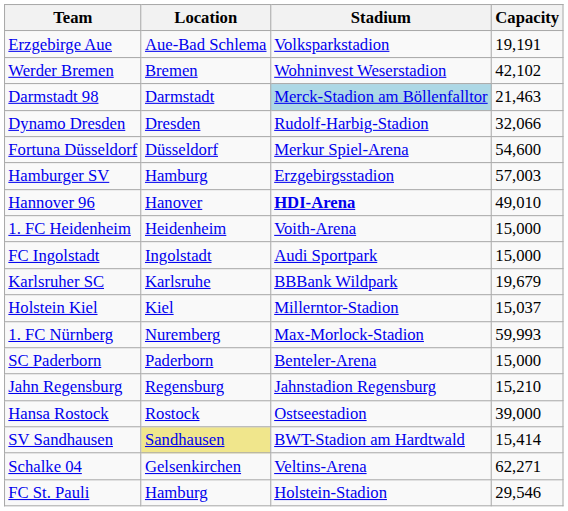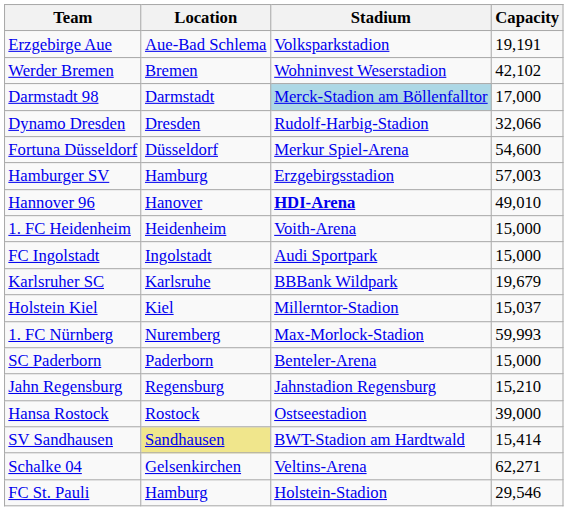 <table class="wikitable sortable" style="text-align:left;">
 <tr>
 <th>Team</th>
 <th>Location</th>
 <th>Stadium</th>
 <th>Capacity</th>
 </tr>
 <tr>
 <td data-sort-value="Aue"><a href='#'>Erzgebirge Aue</a></td>
 <td><a href='#'>Aue-Bad Schlema</a></td>
 <td><a href='#'>Volksparkstadion</a></td>
 <td>19,191</td>
 </tr>
 <tr>
 <td data-sort-value="Bremen"><a href='#'>Werder Bremen</a></td>
 <td><a href='#'>Bremen</a></td>
 <td><a href='#'>Wohninvest Weserstadion</a></td>
 <td>42,102</td>
 </tr>
 <tr>
 <td data-sort-value="Darmstadt"><a href='#'>Darmstadt 98</a></td>
 <td><a href='#'>Darmstadt</a></td>
 <td style="background: lightblue;"><a href='#'>Merck-Stadion am Böllenfalltor</a></td>
-<td>21,463</td>
+<td>17,000</td>
 </tr>
 <tr>
 <td data-sort-value="Dresden"><a href='#'>Dynamo Dresden</a></td>
 <td><a href='#'>Dresden</a></td>
 <td><a href='#'>Rudolf-Harbig-Stadion</a></td>
 <td>32,066</td>
 </tr>
 <tr>
 <td data-sort-value="Dusseldorf"><a href='#'>Fortuna Düsseldorf</a></td>
 <td><a href='#'>Düsseldorf</a></td>
 <td><a href='#'>Merkur Spiel-Arena</a></td>
 <td>54,600</td>
 </tr>
 <tr>
 <td data-sort-value="Hamburg"><a href='#'>Hamburger SV</a></td>
 <td><a href='#'>Hamburg</a></td>
 <td><a href='#'>Erzgebirgsstadion</a></td>
 <td>57,003</td>
 </tr>
 <tr>
 <td data-sort-value="Hannover"><a href='#'>Hannover 96</a></td>
 <td><a href='#'>Hanover</a></td>
 <td><strong><a href='#'>HDI-Arena</a></strong></td>
 <td>49,010</td>
 </tr>
 <tr>
 <td data-sort-value="Heidenheim"><a href='#'>1. FC Heidenheim</a></td>
 <td><a href='#'>Heidenheim</a></td>
 <td><a href='#'>Voith-Arena</a></td>
 <td>15,000</td>
 </tr>
 <tr>
 <td data-sort-value="Ingolstadt"><a href='#'>FC Ingolstadt</a></td>
 <td><a href='#'>Ingolstadt</a></td>
 <td><a href='#'>Audi Sportpark</a></td>
 <td>15,000</td>
 </tr>
 <tr>
 <td data-sort-value="Karlsruhe"><a href='#'>Karlsruher SC</a></td>
 <td><a href='#'>Karlsruhe</a></td>
 <td><a href='#'>BBBank Wildpark</a></td>
 <td>19,679</td>
 </tr>
 <tr>
 <td data-sort-value="Kiel"><a href='#'>Holstein Kiel</a></td>
 <td><a href='#'>Kiel</a></td>
 <td><a href='#'>Millerntor-Stadion</a></td>
 <td>15,037</td>
 </tr>
 <tr>
 <td data-sort-value="Nurnberg"><a href='#'>1. FC Nürnberg</a></td>
 <td><a href='#'>Nuremberg</a></td>
 <td><a href='#'>Max-Morlock-Stadion</a></td>
 <td>59,993</td>
 </tr>
 <tr>
 <td data-sort-value="Paderborn"><a href='#'>SC Paderborn</a></td>
 <td><a href='#'>Paderborn</a></td>
 <td><a href='#'>Benteler-Arena</a></td>
 <td>15,000</td>
 </tr>
 <tr>
 <td data-sort-value="Regensburg"><a href='#'>Jahn Regensburg</a></td>
 <td><a href='#'>Regensburg</a></td>
 <td><a href='#'>Jahnstadion Regensburg</a></td>
 <td>15,210</td>
 </tr>
 <tr>
 <td data-sort-value="Rostock"><a href='#'>Hansa Rostock</a></td>
 <td><a href='#'>Rostock</a></td>
 <td><a href='#'>Ostseestadion</a></td>
 <td>39,000</td>
 </tr>
 <tr>
 <td data-sort-value="Sandhausen"><a href='#'>SV Sandhausen</a></td>
 <td style="background: khaki;"><a href='#'>Sandhausen</a></td>
 <td><a href='#'>BWT-Stadion am Hardtwald</a></td>
 <td>15,414</td>
 </tr>
 <tr>
 <td data-sort-value="Schalke"><a href='#'>Schalke 04</a></td>
 <td><a href='#'>Gelsenkirchen</a></td>
 <td><a href='#'>Veltins-Arena</a></td>
 <td>62,271</td>
 </tr>
 <tr>
 <td data-sort-value="St Pauli"><a href='#'>FC St. Pauli</a></td>
 <td><a href='#'>Hamburg</a></td>
 <td><a href='#'>Holstein-Stadion</a></td>
 <td>29,546</td>
 </tr>
 </table>
